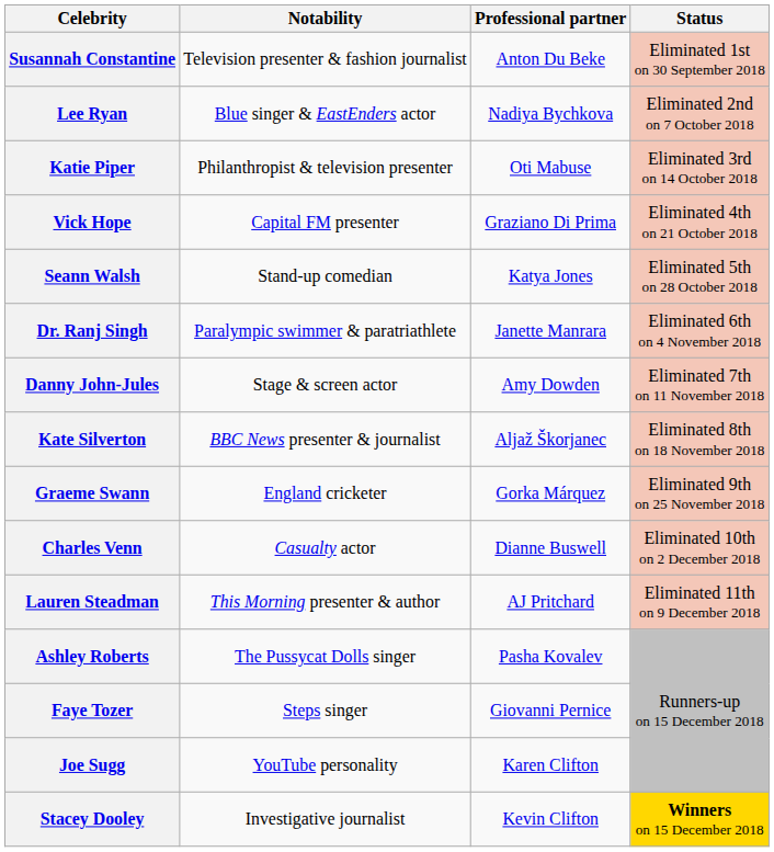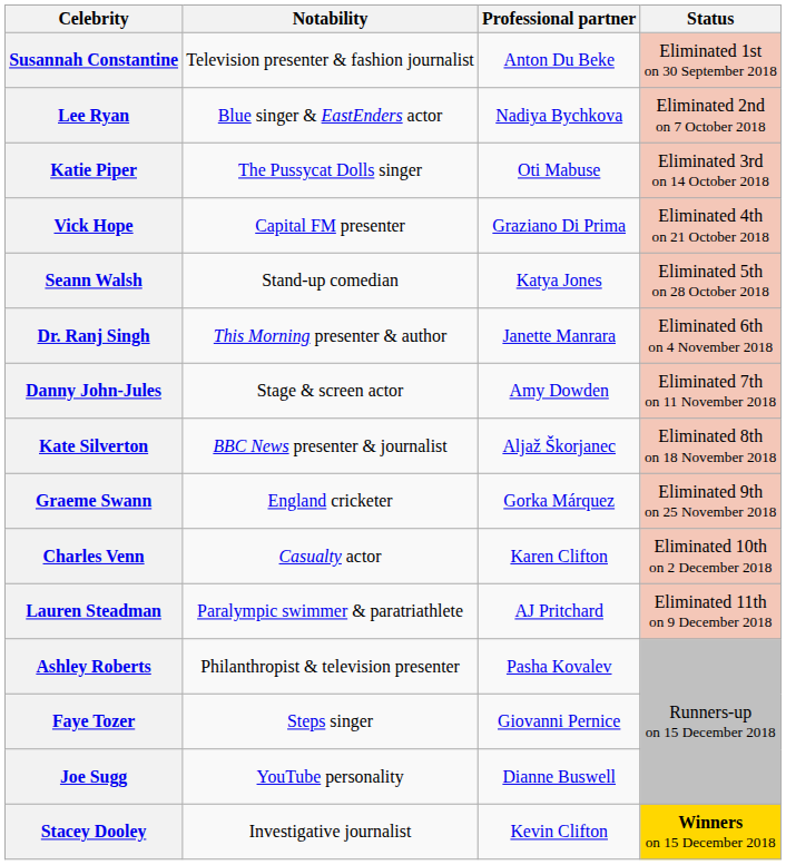 <table class="wikitable sortable" style="text-align:center;">
 <tr>
 <th scope="col">Celebrity</th>
 <th scope="col" class="unsortable">Notability</th>
 <th scope="col">Professional partner</th>
 <th scope="col">Status</th>
 </tr>
 <tr style="height:50px">
 <th scope="row"><a href='#'>Susannah Constantine</a></th>
 <td>Television presenter & fashion journalist</td>
 <td><a href='#'>Anton Du Beke</a></td>
 <td bgcolor="f4c7b8">Eliminated 1st<br><small>on 30 September 2018</small></td>
 </tr>
 <tr style="height:50px">
 <th scope="row"><a href='#'>Lee Ryan</a></th>
 <td><a href='#'>Blue</a> singer & <em><a href='#'>EastEnders</a></em> actor</td>
 <td><a href='#'>Nadiya Bychkova</a></td>
 <td bgcolor="f4c7b8">Eliminated 2nd<br><small>on 7 October 2018</small></td>
 </tr>
 <tr style="height:50px">
 <th scope="row"><a href='#'>Katie Piper</a></th>
-<td>Philanthropist & television presenter</td>
+<td><a href='#'>The Pussycat Dolls</a> singer</td>
 <td><a href='#'>Oti Mabuse</a></td>
 <td bgcolor="f4c7b8">Eliminated 3rd<br><small>on 14 October 2018</small></td>
 </tr>
 <tr style="height:50px">
 <th scope="row"><a href='#'>Vick Hope</a></th>
 <td><a href='#'>Capital FM</a> presenter</td>
 <td><a href='#'>Graziano Di Prima</a></td>
 <td bgcolor="f4c7b8">Eliminated 4th<br><small>on 21 October 2018</small></td>
 </tr>
 <tr style="height:50px">
 <th scope="row"><a href='#'>Seann Walsh</a></th>
 <td>Stand-up comedian</td>
 <td><a href='#'>Katya Jones</a></td>
 <td bgcolor="f4c7b8">Eliminated 5th<br><small>on 28 October 2018</small></td>
 </tr>
 <tr style="height:50px">
 <th scope="row"><a href='#'>Dr. Ranj Singh</a></th>
-<td><a href='#'>Paralympic swimmer</a> & paratriathlete</td>
+<td><em><a href='#'>This Morning</a></em> presenter & author</td>
 <td><a href='#'>Janette Manrara</a></td>
 <td bgcolor="f4c7b8">Eliminated 6th<br><small>on 4 November 2018</small></td>
 </tr>
 <tr style="height:50px">
 <th scope="row"><a href='#'>Danny John-Jules</a></th>
 <td>Stage & screen actor</td>
 <td><a href='#'>Amy Dowden</a></td>
 <td bgcolor="f4c7b8">Eliminated 7th<br><small>on 11 November 2018</small></td>
 </tr>
 <tr style="height:50px">
 <th scope="row"><a href='#'>Kate Silverton</a></th>
 <td><em><a href='#'>BBC News</a></em> presenter & journalist</td>
 <td><a href='#'>Aljaž Škorjanec</a></td>
 <td bgcolor="f4c7b8">Eliminated 8th<br><small>on 18 November 2018</small></td>
 </tr>
 <tr style="height:50px">
 <th scope="row"><a href='#'>Graeme Swann</a></th>
 <td><a href='#'>England</a> cricketer</td>
 <td><a href='#'>Gorka Márquez</a></td>
 <td bgcolor="f4c7b8">Eliminated 9th<br><small>on 25 November 2018</small></td>
 </tr>
 <tr style="height:50px">
 <th scope="row"><a href='#'>Charles Venn</a></th>
 <td><em><a href='#'>Casualty</a></em> actor</td>
-<td><a href='#'>Dianne Buswell</a></td>
+<td><a href='#'>Karen Clifton</a></td>
 <td bgcolor="f4c7b8">Eliminated 10th<br><small>on 2 December 2018</small></td>
 </tr>
 <tr style="height:50px">
 <th scope="row"><a href='#'>Lauren Steadman</a></th>
-<td><em><a href='#'>This Morning</a></em> presenter & author</td>
+<td><a href='#'>Paralympic swimmer</a> & paratriathlete</td>
 <td><a href='#'>AJ Pritchard</a></td>
 <td bgcolor="f4c7b8">Eliminated 11th<br><small>on 9 December 2018</small></td>
 </tr>
 <tr style="height:50px">
 <th scope="row"><a href='#'>Ashley Roberts</a></th>
-<td><a href='#'>The Pussycat Dolls</a> singer</td>
+<td>Philanthropist & television presenter</td>
 <td><a href='#'>Pasha Kovalev</a></td>
 <td rowspan=3 bgcolor="silver">Runners-up<br><small>on 15 December 2018</small></td>
 </tr>
 <tr style="height:50px">
 <th scope="row"><a href='#'>Faye Tozer</a></th>
 <td><a href='#'>Steps</a> singer</td>
 <td><a href='#'>Giovanni Pernice</a></td>
 </tr>
 <tr style="height:50px">
 <th scope="row"><a href='#'>Joe Sugg</a></th>
 <td><a href='#'>YouTube</a> personality</td>
-<td><a href='#'>Karen Clifton</a></td>
+<td><a href='#'>Dianne Buswell</a></td>
 </tr>
 <tr style="height:50px">
 <th scope="row"><a href='#'>Stacey Dooley</a></th>
 <td>Investigative journalist</td>
 <td><a href='#'>Kevin Clifton</a></td>
 <td bgcolor="gold"><strong>Winners</strong><br><small>on 15 December 2018</small></td>
 </tr>
 </table>
